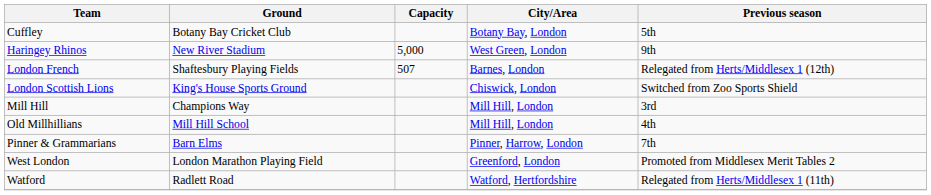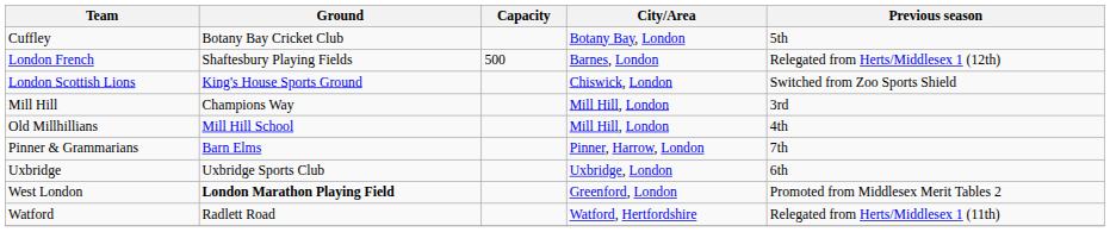 <table class="wikitable sortable" width=100%>
 <tr>
 <th>Team</th>
 <th>Ground</th>
 <th>Capacity</th>
 <th>City/Area</th>
 <th>Previous season</th>
 </tr>
 <tr>
 <td>Cuffley</td>
 <td>Botany Bay Cricket Club</td>
 <td></td>
 <td><a href='#'>Botany Bay</a>, <a href='#'>London</a></td>
 <td>5th</td>
 </tr>
 <tr>
-<td><a href='#'>Haringey Rhinos</a></td>
-<td><a href='#'>New River Stadium</a></td>
-<td>5,000</td>
-<td><a href='#'>West Green</a>, <a href='#'>London</a></td>
-<td>9th</td>
-</tr>
-<tr>
 <td><a href='#'>London French</a></td>
 <td>Shaftesbury Playing Fields</td>
-<td>507</td>
+<td>500</td>
 <td><a href='#'>Barnes</a>, <a href='#'>London</a></td>
 <td>Relegated from <a href='#'>Herts/Middlesex 1</a> (12th)</td>
 </tr>
 <tr>
 <td><a href='#'>London Scottish Lions</a></td>
 <td><a href='#'>King's House Sports Ground</a></td>
 <td></td>
 <td><a href='#'>Chiswick</a>, <a href='#'>London</a></td>
 <td>Switched from Zoo Sports Shield</td>
 </tr>
 <tr>
 <td>Mill Hill</td>
 <td>Champions Way</td>
 <td></td>
 <td><a href='#'>Mill Hill</a>, <a href='#'>London</a></td>
 <td>3rd</td>
 </tr>
 <tr>
 <td>Old Millhillians</td>
 <td><a href='#'>Mill Hill School</a></td>
 <td></td>
 <td><a href='#'>Mill Hill</a>, <a href='#'>London</a></td>
 <td>4th</td>
 </tr>
 <tr>
 <td>Pinner & Grammarians</td>
 <td><a href='#'>Barn Elms</a></td>
 <td></td>
 <td><a href='#'>Pinner</a>, <a href='#'>Harrow</a>, <a href='#'>London</a></td>
 <td>7th</td>
 </tr>
 <tr>
+<td>Uxbridge</td>
+<td>Uxbridge Sports Club</td>
+<td></td>
+<td><a href='#'>Uxbridge</a>, <a href='#'>London</a></td>
+<td>6th</td>
+</tr>
+<tr>
 <td>West London</td>
-<td>London Marathon Playing Field</td>
+<td><strong>London Marathon Playing Field</strong></td>
 <td></td>
 <td><a href='#'>Greenford</a>, <a href='#'>London</a></td>
 <td>Promoted from Middlesex Merit Tables 2</td>
 </tr>
 <tr>
 <td>Watford</td>
 <td>Radlett Road</td>
 <td></td>
 <td><a href='#'>Watford</a>, <a href='#'>Hertfordshire</a></td>
 <td>Relegated from <a href='#'>Herts/Middlesex 1</a> (11th)</td>
 </tr>
 <tr>
 </tr>
 </table>
